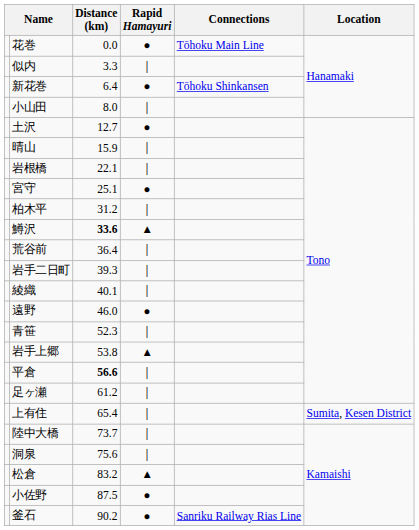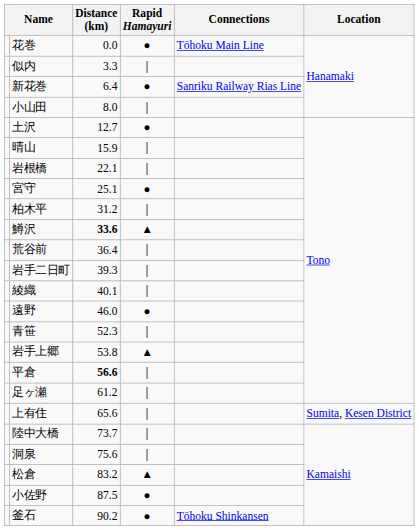 <table class="wikitable" rules="all">
 <tr>
 <th colspan="2">Name</th>
 <th style="width:3em;">Distance (km)</th>
 <th style="width:1.5em;">Rapid <br><em>Hamayuri</em></th>
 <th>Connections</th>
 <th>Location</th>
 </tr>
 <tr>
 <td></td>
 <td>花巻</td>
 <td style="text-align:right;">0.0</td>
 <td style="text-align:center;">●</td>
 <td><a href='#'>Tōhoku Main Line</a></td>
 <td rowspan="4"><a href='#'>Hanamaki</a></td>
 </tr>
 <tr>
 <td></td>
 <td>似内</td>
 <td style="text-align:right;">3.3</td>
 <td style="text-align:center;">｜</td>
 <td> </td>
 </tr>
 <tr>
 <td></td>
 <td>新花巻</td>
 <td style="text-align:right;">6.4</td>
 <td style="text-align:center;">●</td>
-<td><a href='#'>Tōhoku Shinkansen</a></td>
+<td><a href='#'>Sanriku Railway Rias Line</a></td>
 </tr>
 <tr>
 <td></td>
 <td>小山田</td>
 <td style="text-align:right;">8.0</td>
 <td style="text-align:center;">｜</td>
 <td> </td>
 </tr>
 <tr>
 <td></td>
 <td>土沢</td>
 <td style="text-align:right;">12.7</td>
 <td style="text-align:center;">●</td>
 <td> </td>
 <td rowspan="14"><a href='#'>Tono</a></td>
 </tr>
 <tr>
 <td></td>
 <td>晴山</td>
 <td style="text-align:right;">15.9</td>
 <td style="text-align:center;">｜</td>
 <td> </td>
 </tr>
 <tr>
 <td></td>
 <td>岩根橋</td>
 <td style="text-align:right;">22.1</td>
 <td style="text-align:center;">｜</td>
 <td> </td>
 </tr>
 <tr>
 <td></td>
 <td>宮守</td>
 <td style="text-align:right;">25.1</td>
 <td style="text-align:center;">●</td>
 <td> </td>
 </tr>
 <tr>
 <td></td>
 <td>柏木平</td>
 <td style="text-align:right;">31.2</td>
 <td style="text-align:center;">｜</td>
 <td> </td>
 </tr>
 <tr>
 <td></td>
 <td>鱒沢</td>
 <td style="text-align:right;"><strong>33.6</strong></td>
 <td style="text-align:center;">▲</td>
 <td> </td>
 </tr>
 <tr>
 <td></td>
 <td>荒谷前</td>
 <td style="text-align:right;">36.4</td>
 <td style="text-align:center;">｜</td>
 <td> </td>
 </tr>
 <tr>
 <td></td>
 <td>岩手二日町</td>
 <td style="text-align:right;">39.3</td>
 <td style="text-align:center;">｜</td>
 <td> </td>
 </tr>
 <tr>
 <td></td>
 <td>綾織</td>
 <td style="text-align:right;">40.1</td>
 <td style="text-align:center;">｜</td>
 <td> </td>
 </tr>
 <tr>
 <td></td>
 <td>遠野</td>
 <td style="text-align:right;">46.0</td>
 <td style="text-align:center;">●</td>
 <td> </td>
 </tr>
 <tr>
 <td></td>
 <td>青笹</td>
 <td style="text-align:right;">52.3</td>
 <td style="text-align:center;">｜</td>
 <td> </td>
 </tr>
 <tr>
 <td></td>
 <td>岩手上郷</td>
 <td style="text-align:right;">53.8</td>
 <td style="text-align:center;">▲</td>
 <td> </td>
 </tr>
 <tr>
 <td></td>
 <td>平倉</td>
 <td style="text-align:right;"><strong>56.6</strong></td>
 <td style="text-align:center;">｜</td>
 <td> </td>
 </tr>
 <tr>
 <td></td>
 <td>足ヶ瀬</td>
 <td style="text-align:right;">61.2</td>
 <td style="text-align:center;">｜</td>
 <td> </td>
 </tr>
 <tr>
 <td></td>
 <td>上有住</td>
-<td style="text-align:right;">65.4</td>
+<td style="text-align:right;">65.6</td>
 <td style="text-align:center;">｜</td>
 <td> </td>
 <td><a href='#'>Sumita</a>, <a href='#'>Kesen District</a></td>
 </tr>
 <tr>
 <td></td>
 <td>陸中大橋</td>
 <td style="text-align:right;">73.7</td>
 <td style="text-align:center;">｜</td>
 <td> </td>
 <td rowspan="5"><a href='#'>Kamaishi</a></td>
 </tr>
 <tr>
 <td></td>
 <td>洞泉</td>
 <td style="text-align:right;">75.6</td>
 <td style="text-align:center;">｜</td>
 <td> </td>
 </tr>
 <tr>
 <td></td>
 <td>松倉</td>
 <td style="text-align:right;">83.2</td>
 <td style="text-align:center;">▲</td>
 <td> </td>
 </tr>
 <tr>
 <td></td>
 <td>小佐野</td>
 <td style="text-align:right;">87.5</td>
 <td style="text-align:center;">●</td>
 <td> </td>
 </tr>
 <tr>
 <td></td>
 <td>釜石</td>
 <td style="text-align:right;">90.2</td>
 <td style="text-align:center;">●</td>
-<td><a href='#'>Sanriku Railway Rias Line</a></td>
+<td><a href='#'>Tōhoku Shinkansen</a></td>
 </tr>
 </table>
